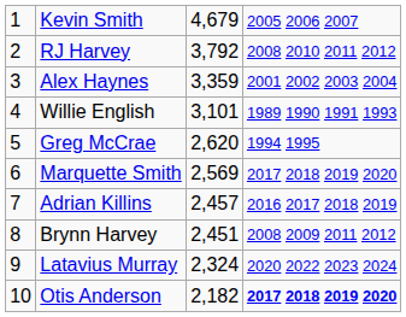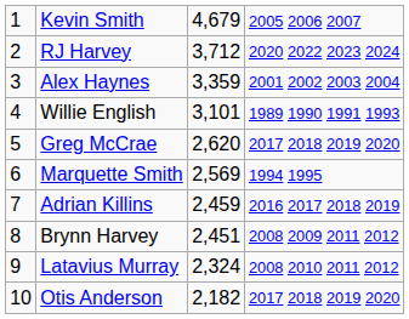 <table class="wikitable">
 <tr>
 </tr>
 <tr>
 <td>1</td>
 <td><a href='#'>Kevin Smith</a></td>
 <td>4,679</td>
 <td style="font-size:80%;"><a href='#'>2005</a> <a href='#'>2006</a> <a href='#'>2007</a></td>
 </tr>
 <tr>
 <td>2</td>
 <td><a href='#'>RJ Harvey</a></td>
-<td>3,792</td>
-<td style="font-size:80%;"><a href='#'>2008</a> <a href='#'>2010</a> <a href='#'>2011</a> <a href='#'>2012</a></td>
+<td>3,712</td>
+<td style="font-size:80%;"><a href='#'>2020</a> <a href='#'>2022</a> <a href='#'>2023</a> <a href='#'>2024</a></td>
 </tr>
 <tr>
 <td>3</td>
 <td><a href='#'>Alex Haynes</a></td>
 <td>3,359</td>
 <td style="font-size:80%;"><a href='#'>2001</a> <a href='#'>2002</a> <a href='#'>2003</a> <a href='#'>2004</a></td>
 </tr>
 <tr>
 <td>4</td>
 <td>Willie English</td>
 <td>3,101</td>
 <td style="font-size:80%;"><a href='#'>1989</a> <a href='#'>1990</a> <a href='#'>1991</a> <a href='#'>1993</a></td>
 </tr>
 <tr>
 <td>5</td>
 <td><a href='#'>Greg McCrae</a></td>
 <td>2,620</td>
-<td style="font-size:80%;"><a href='#'>1994</a> <a href='#'>1995</a></td>
+<td style="font-size:80%;"><a href='#'>2017</a> <a href='#'>2018</a> <a href='#'>2019</a> <a href='#'>2020</a></td>
 </tr>
 <tr>
 <td>6</td>
 <td><a href='#'>Marquette Smith</a></td>
 <td>2,569</td>
-<td style="font-size:80%;"><a href='#'>2017</a> <a href='#'>2018</a> <a href='#'>2019</a> <a href='#'>2020</a></td>
+<td style="font-size:80%;"><a href='#'>1994</a> <a href='#'>1995</a></td>
 </tr>
 <tr>
 <td>7</td>
 <td><a href='#'>Adrian Killins</a></td>
-<td>2,457</td>
+<td>2,459</td>
 <td style="font-size:80%;"><a href='#'>2016</a> <a href='#'>2017</a> <a href='#'>2018</a> <a href='#'>2019</a></td>
 </tr>
 <tr>
 <td>8</td>
 <td>Brynn Harvey</td>
 <td>2,451</td>
 <td style="font-size:80%;"><a href='#'>2008</a> <a href='#'>2009</a> <a href='#'>2011</a> <a href='#'>2012</a></td>
 </tr>
 <tr>
 <td>9</td>
 <td><a href='#'>Latavius Murray</a></td>
 <td>2,324</td>
-<td style="font-size:80%;"><a href='#'>2020</a> <a href='#'>2022</a> <a href='#'>2023</a> <a href='#'>2024</a></td>
+<td style="font-size:80%;"><a href='#'>2008</a> <a href='#'>2010</a> <a href='#'>2011</a> <a href='#'>2012</a></td>
 </tr>
 <tr>
 <td>10</td>
 <td><a href='#'>Otis Anderson</a></td>
 <td>2,182</td>
-<td style="font-size:80%;"><strong><a href='#'>2017</a> <a href='#'>2018</a> <a href='#'>2019</a> <a href='#'>2020</a></strong></td>
+<td style="font-size:80%;"><a href='#'>2017</a> <a href='#'>2018</a> <a href='#'>2019</a> <a href='#'>2020</a></td>
 </tr>
 </table>
